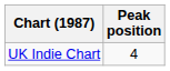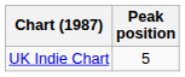 <table class="wikitable sortable">
 <tr>
 <th>Chart (1987)</th>
 <th>Peak<br>position</th>
 </tr>
 <tr>
 <td><a href='#'>UK Indie Chart</a></td>
-<td style="text-align:center;">4</td>
+<td style="text-align:center;">5</td>
 </tr>
 </table>
